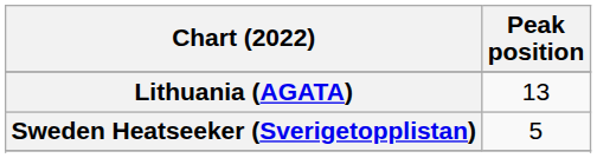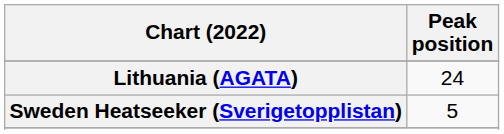 <table class="wikitable sortable plainrowheaders" style="text-align:center">
 <tr>
 <th scope="col">Chart (2022)</th>
 <th scope="col">Peak<br>position</th>
 </tr>
 <tr>
 </tr>
 <tr>
 </tr>
 <tr>
 <th scope="row">Lithuania (<a href='#'>AGATA</a>)</th>
-<td>13</td>
+<td>24</td>
 </tr>
 <tr>
 <th scope="row">Sweden Heatseeker (<a href='#'>Sverigetopplistan</a>)</th>
 <td>5</td>
 </tr>
 <tr>
 </tr>
 <tr>
 </tr>
 </table>
